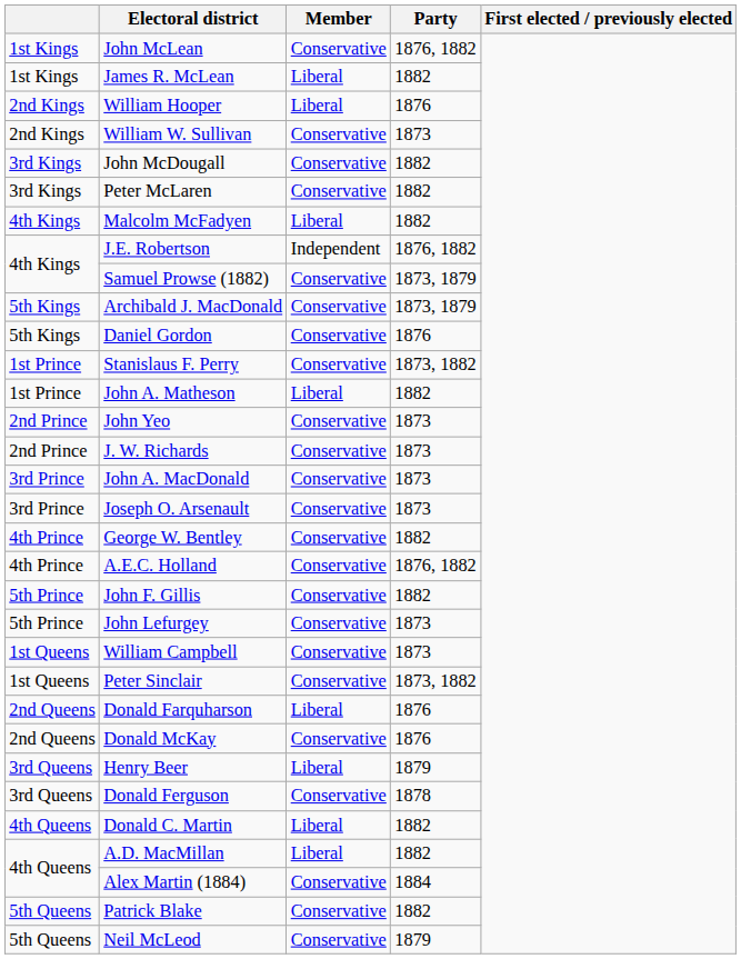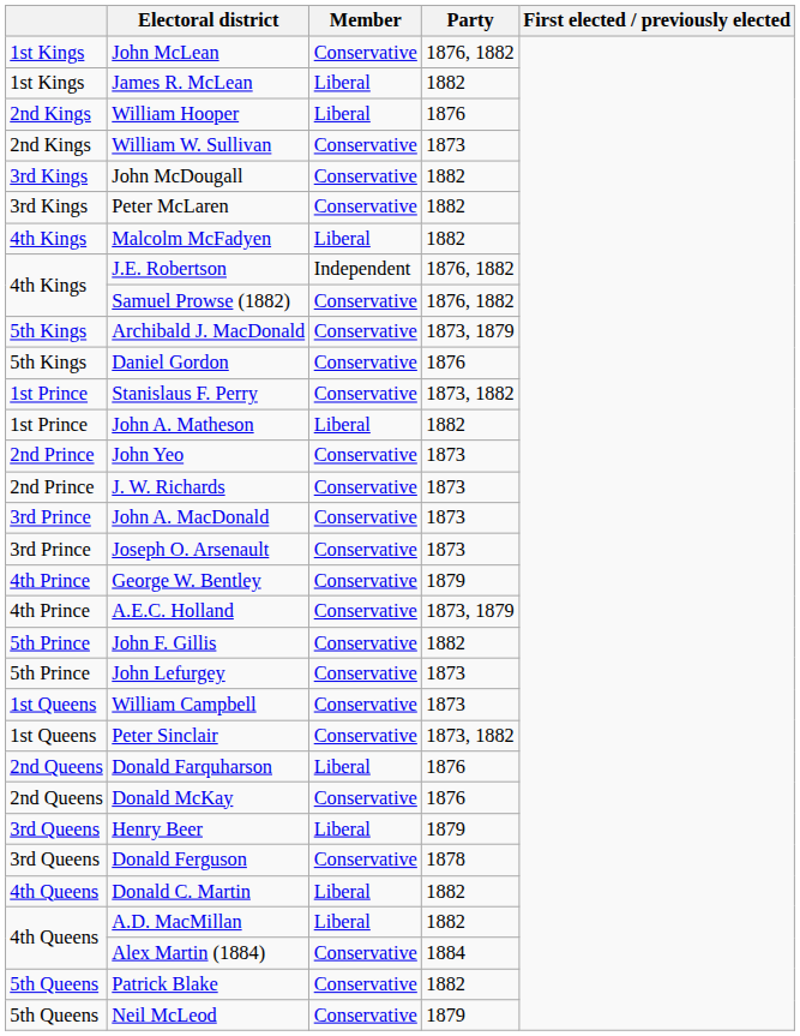 <table class="wikitable sortable">
 <tr>
 <th></th>
 <th>Electoral district</th>
 <th>Member</th>
 <th>Party</th>
 <th>First elected / previously elected</th>
 </tr>
 <tr>
 <td><a href='#'>1st Kings</a></td>
 <td><a href='#'>John McLean</a></td>
 <td><a href='#'>Conservative</a></td>
 <td>1876, 1882</td>
 </tr>
 <tr>
 <td>1st Kings</td>
 <td><a href='#'>James R. McLean</a></td>
 <td><a href='#'>Liberal</a></td>
 <td>1882</td>
 </tr>
 <tr>
 <td><a href='#'>2nd Kings</a></td>
 <td><a href='#'>William Hooper</a></td>
 <td><a href='#'>Liberal</a></td>
 <td>1876</td>
 </tr>
 <tr>
 <td>2nd Kings</td>
 <td><a href='#'>William W. Sullivan</a></td>
 <td><a href='#'>Conservative</a></td>
 <td>1873</td>
 </tr>
 <tr>
 <td><a href='#'>3rd Kings</a></td>
 <td>John McDougall</td>
 <td><a href='#'>Conservative</a></td>
 <td>1882</td>
 </tr>
 <tr>
 <td>3rd Kings</td>
 <td>Peter McLaren</td>
 <td><a href='#'>Conservative</a></td>
 <td>1882</td>
 </tr>
 <tr>
 <td><a href='#'>4th Kings</a></td>
 <td><a href='#'>Malcolm McFadyen</a></td>
 <td><a href='#'>Liberal</a></td>
 <td>1882</td>
 </tr>
 <tr>
 <td rowspan=2>4th Kings</td>
 <td><a href='#'>J.E. Robertson</a></td>
 <td>Independent</td>
 <td>1876, 1882</td>
 </tr>
 <tr>
 <td><a href='#'>Samuel Prowse</a> (1882)</td>
 <td><a href='#'>Conservative</a></td>
-<td>1873, 1879</td>
+<td>1876, 1882</td>
 </tr>
 <tr>
 <td><a href='#'>5th Kings</a></td>
 <td><a href='#'>Archibald J. MacDonald</a></td>
 <td><a href='#'>Conservative</a></td>
 <td>1873, 1879</td>
 </tr>
 <tr>
 <td>5th Kings</td>
 <td><a href='#'>Daniel Gordon</a></td>
 <td><a href='#'>Conservative</a></td>
 <td>1876</td>
 </tr>
 <tr>
 <td><a href='#'>1st Prince</a></td>
 <td><a href='#'>Stanislaus F. Perry</a></td>
 <td><a href='#'>Conservative</a></td>
 <td>1873, 1882</td>
 </tr>
 <tr>
 <td>1st Prince</td>
 <td><a href='#'>John A. Matheson</a></td>
 <td><a href='#'>Liberal</a></td>
 <td>1882</td>
 </tr>
 <tr>
 <td><a href='#'>2nd Prince</a></td>
 <td><a href='#'>John Yeo</a></td>
 <td><a href='#'>Conservative</a></td>
 <td>1873</td>
 </tr>
 <tr>
 <td>2nd Prince</td>
 <td><a href='#'>J. W. Richards</a></td>
 <td><a href='#'>Conservative</a></td>
 <td>1873</td>
 </tr>
 <tr>
 <td><a href='#'>3rd Prince</a></td>
 <td><a href='#'>John A. MacDonald</a></td>
 <td><a href='#'>Conservative</a></td>
 <td>1873</td>
 </tr>
 <tr>
 <td>3rd Prince</td>
 <td><a href='#'>Joseph O. Arsenault</a></td>
 <td><a href='#'>Conservative</a></td>
 <td>1873</td>
 </tr>
 <tr>
 <td><a href='#'>4th Prince</a></td>
 <td><a href='#'>George W. Bentley</a></td>
 <td><a href='#'>Conservative</a></td>
-<td>1882</td>
+<td>1879</td>
 </tr>
 <tr>
 <td>4th Prince</td>
 <td><a href='#'>A.E.C. Holland</a></td>
 <td><a href='#'>Conservative</a></td>
-<td>1876, 1882</td>
+<td>1873, 1879</td>
 </tr>
 <tr>
 <td><a href='#'>5th Prince</a></td>
 <td><a href='#'>John F. Gillis</a></td>
 <td><a href='#'>Conservative</a></td>
 <td>1882</td>
 </tr>
 <tr>
 <td>5th Prince</td>
 <td><a href='#'>John Lefurgey</a></td>
 <td><a href='#'>Conservative</a></td>
 <td>1873</td>
 </tr>
 <tr>
 <td><a href='#'>1st Queens</a></td>
 <td><a href='#'>William Campbell</a></td>
 <td><a href='#'>Conservative</a></td>
 <td>1873</td>
 </tr>
 <tr>
 <td>1st Queens</td>
 <td><a href='#'>Peter Sinclair</a></td>
 <td><a href='#'>Conservative</a></td>
 <td>1873, 1882</td>
 </tr>
 <tr>
 <td><a href='#'>2nd Queens</a></td>
 <td><a href='#'>Donald Farquharson</a></td>
 <td><a href='#'>Liberal</a></td>
 <td>1876</td>
 </tr>
 <tr>
 <td>2nd Queens</td>
 <td><a href='#'>Donald McKay</a></td>
 <td><a href='#'>Conservative</a></td>
 <td>1876</td>
 </tr>
 <tr>
 <td><a href='#'>3rd Queens</a></td>
 <td><a href='#'>Henry Beer</a></td>
 <td><a href='#'>Liberal</a></td>
 <td>1879</td>
 </tr>
 <tr>
 <td>3rd Queens</td>
 <td><a href='#'>Donald Ferguson</a></td>
 <td><a href='#'>Conservative</a></td>
 <td>1878</td>
 </tr>
 <tr>
 <td><a href='#'>4th Queens</a></td>
 <td><a href='#'>Donald C. Martin</a></td>
 <td><a href='#'>Liberal</a></td>
 <td>1882</td>
 </tr>
 <tr>
 <td rowspan=2>4th Queens</td>
 <td><a href='#'>A.D. MacMillan</a></td>
 <td><a href='#'>Liberal</a></td>
 <td>1882</td>
 </tr>
 <tr>
 <td><a href='#'>Alex Martin</a> (1884)</td>
 <td><a href='#'>Conservative</a></td>
 <td>1884</td>
 </tr>
 <tr>
 <td><a href='#'>5th Queens</a></td>
 <td><a href='#'>Patrick Blake</a></td>
 <td><a href='#'>Conservative</a></td>
 <td>1882</td>
 </tr>
 <tr>
 <td>5th Queens</td>
 <td><a href='#'>Neil McLeod</a></td>
 <td><a href='#'>Conservative</a></td>
 <td>1879</td>
 </tr>
 </table>
